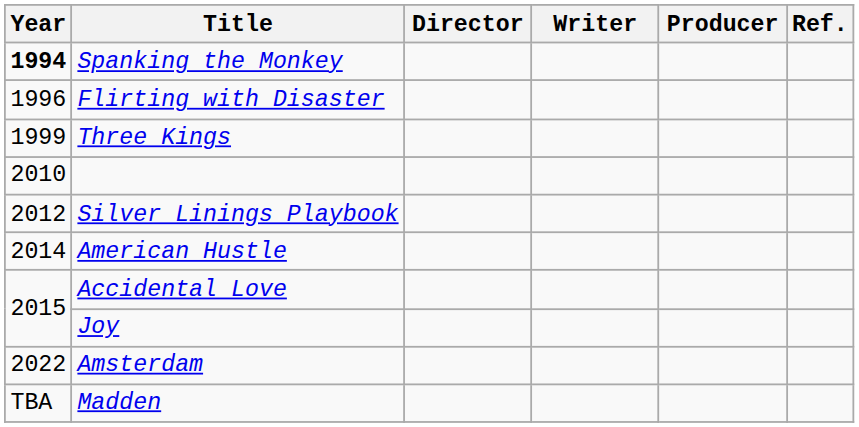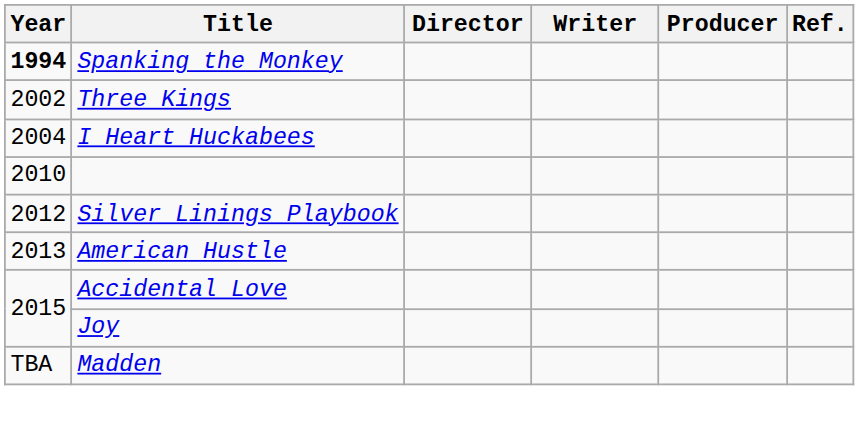 <table class="wikitable">
 <tr>
 <th>Year</th>
 <th>Title</th>
 <th width=65>Director</th>
 <th width=65>Writer</th>
 <th width=65>Producer</th>
 <th>Ref.</th>
 </tr>
 <tr>
 <td><strong>1994</strong></td>
 <td><em><a href='#'>Spanking the Monkey</a></em></td>
 <td></td>
 <td></td>
 <td></td>
 <td style="text-align:center;"></td>
 </tr>
 <tr>
-<td>1996</td>
-<td><em><a href='#'>Flirting with Disaster</a></em></td>
+<td>2002</td>
+<td><em><a href='#'>Three Kings</a></em></td>
 <td></td>
 <td></td>
 <td></td>
 <td style="text-align:center;"></td>
 </tr>
 <tr>
-<td>1999</td>
-<td><em><a href='#'>Three Kings</a></em></td>
+<td>2004</td>
+<td><em><a href='#'>I Heart Huckabees</a></em></td>
 <td></td>
 <td></td>
 <td></td>
 <td style="text-align:center;"></td>
 </tr>
 <tr>
 <td>2010</td>
 <td><em></em></td>
 <td></td>
 <td></td>
 <td></td>
 <td style="text-align:center;"></td>
 </tr>
 <tr>
 <td>2012</td>
 <td><em><a href='#'>Silver Linings Playbook</a></em></td>
 <td></td>
 <td></td>
 <td></td>
 <td style="text-align:center;"></td>
 </tr>
 <tr>
-<td>2014</td>
+<td>2013</td>
 <td><em><a href='#'>American Hustle</a></em></td>
 <td></td>
 <td></td>
 <td></td>
 <td style="text-align:center;"></td>
 </tr>
 <tr>
 <td rowspan=2>2015</td>
 <td><em><a href='#'>Accidental Love</a></em></td>
 <td></td>
 <td></td>
 <td></td>
 <td style="text-align:center;"></td>
 </tr>
 <tr>
 <td><em><a href='#'>Joy</a></em></td>
 <td></td>
 <td></td>
 <td></td>
 <td style="text-align:center;"></td>
 </tr>
 <tr>
-<td>2022</td>
-<td><em><a href='#'>Amsterdam</a></em></td>
-<td></td>
-<td></td>
-<td></td>
-<td style="text-align:center;"></td>
-</tr>
-<tr>
 <td>TBA</td>
 <td><em><a href='#'>Madden</a></em></td>
 <td></td>
 <td></td>
 <td></td>
 <td style="text-align:center;"><br></td>
 </tr>
 </table>
